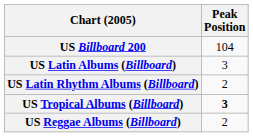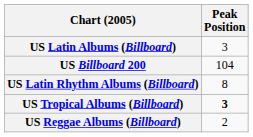 <table class="wikitable plainrowheaders" style="text-align:center;">
 <tr>
 <th scope="col">Chart (2005)</th>
 <th scope="col">Peak <br> Position</th>
 </tr>
 <tr>
+<th scope="row">US <a href='#'>Latin Albums</a> (<em><a href='#'>Billboard</a></em>)</th>
+<td style="text-align:center;">3</td>
+</tr>
+<tr>
 <th scope="row">US <a href='#'><em>Billboard</em> 200</a></th>
 <td style="text-align:center;">104</td>
 </tr>
 <tr>
-<th scope="row">US <a href='#'>Latin Albums</a> (<em><a href='#'>Billboard</a></em>)</th>
-<td style="text-align:center;">3</td>
-</tr>
-<tr>
 <th scope="row">US <a href='#'>Latin Rhythm Albums</a> (<em><a href='#'>Billboard</a></em>)</th>
-<td>2</td>
+<td>8</td>
 </tr>
 <tr>
 <th scope="row">US <a href='#'>Tropical Albums</a> (<em><a href='#'>Billboard</a></em>)</th>
 <td style="text-align:center;"><strong>3</strong></td>
 </tr>
 <tr>
 <th scope="row">US <a href='#'>Reggae Albums</a> (<em><a href='#'>Billboard</a></em>)</th>
 <td style="text-align:center;">2</td>
 </tr>
 </table>
